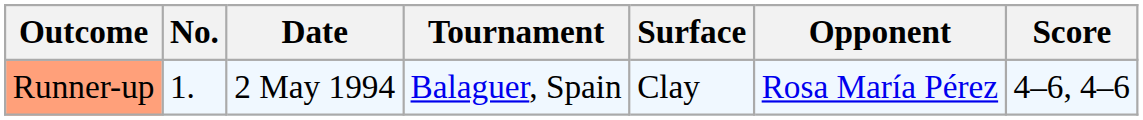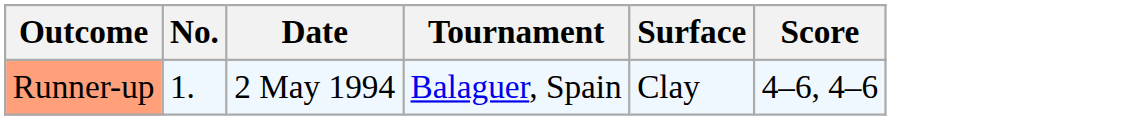 <table class="wikitable" style="font-size:95%">
 <tr>
 <th>Outcome</th>
 <th>No.</th>
 <th>Date</th>
 <th>Tournament</th>
 <th>Surface</th>
-<th>Opponent</th>
 <th>Score</th>
 </tr>
 <tr style="background:#f0f8ff;">
 <td style="background:#ffa07a;">Runner-up</td>
 <td>1.</td>
 <td>2 May 1994</td>
 <td><a href='#'>Balaguer</a>, Spain</td>
 <td>Clay</td>
-<td> <a href='#'>Rosa María Pérez</a></td>
 <td>4–6, 4–6</td>
 </tr>
 </table>
